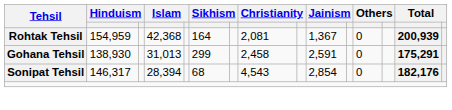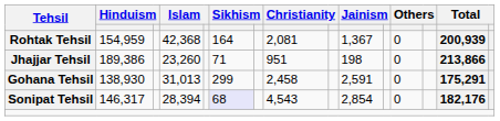 <table class="wikitable sortable">
 <tr>
 <th rowspan="2"><a href='#'>Tehsil</a></th>
 <th colspan="2"><a href='#'>Hinduism</a> </th>
 <th colspan="2"><a href='#'>Islam</a> </th>
 <th colspan="2"><a href='#'>Sikhism</a> </th>
 <th colspan="2"><a href='#'>Christianity</a> </th>
 <th colspan="2"><a href='#'>Jainism</a> </th>
 <th colspan="2">Others</th>
 <th colspan="2">Total</th>
 </tr>
 <tr>
 <th><a href='#'></a></th>
 <th></th>
 <th></th>
 <th></th>
 <th></th>
 <th></th>
 <th></th>
 <th></th>
 <th></th>
 <th></th>
 <th></th>
 <th></th>
 <th></th>
 <th></th>
 </tr>
 <tr>
 <th>Rohtak Tehsil</th>
 <td>154,959</td>
 <td></td>
 <td>42,368</td>
 <td></td>
 <td>164</td>
 <td></td>
 <td>2,081</td>
 <td></td>
 <td>1,367</td>
 <td></td>
 <td>0</td>
 <td></td>
 <th>200,939</th>
 <th></th>
 </tr>
 <tr>
+<th>Jhajjar Tehsil</th>
+<td>189,386</td>
+<td></td>
+<td>23,260</td>
+<td></td>
+<td>71</td>
+<td></td>
+<td>951</td>
+<td></td>
+<td>198</td>
+<td></td>
+<td>0</td>
+<td></td>
+<th>213,866</th>
+<th></th>
+</tr>
+<tr>
 <th>Gohana Tehsil</th>
 <td>138,930</td>
 <td></td>
 <td>31,013</td>
 <td></td>
 <td>299</td>
 <td></td>
 <td>2,458</td>
 <td></td>
 <td>2,591</td>
 <td></td>
 <td>0</td>
 <td></td>
 <th>175,291</th>
 <th></th>
 </tr>
 <tr>
 <th>Sonipat Tehsil</th>
 <td>146,317</td>
 <td></td>
 <td>28,394</td>
 <td></td>
-<td>68</td>
+<td style="background: lavender;">68</td>
 <td></td>
 <td>4,543</td>
 <td></td>
 <td>2,854</td>
 <td></td>
 <td>0</td>
 <td></td>
 <th>182,176</th>
 <th></th>
 </tr>
 <tr class="sortbottom">
 <td colspan="15"></td>
 </tr>
 </table>
